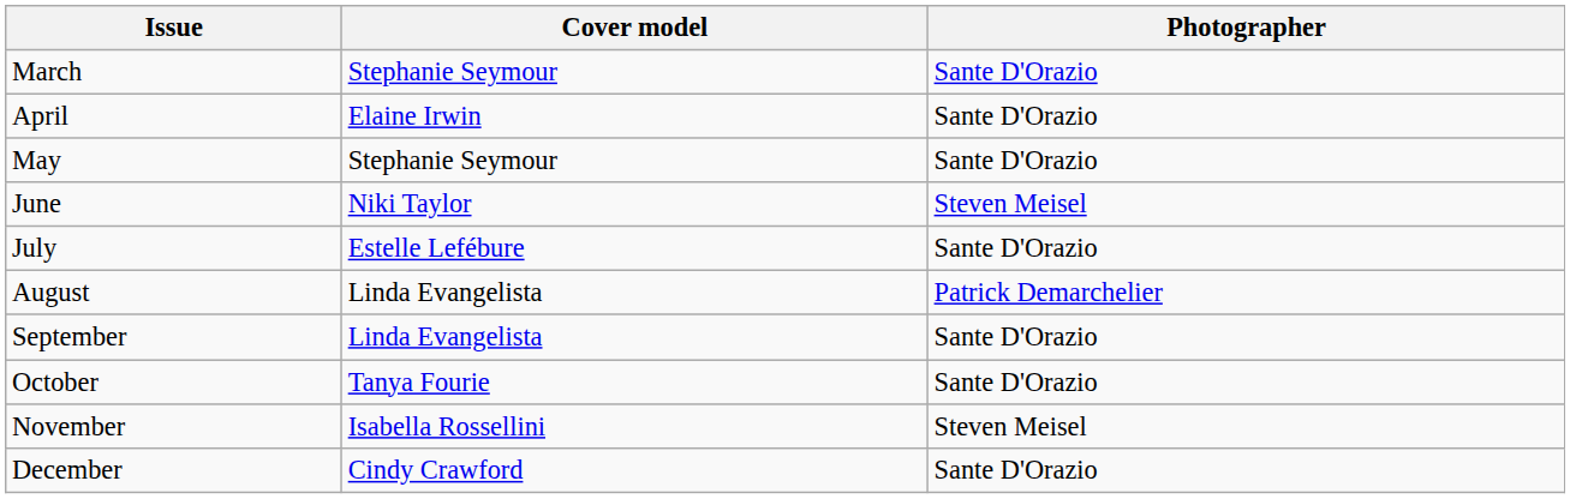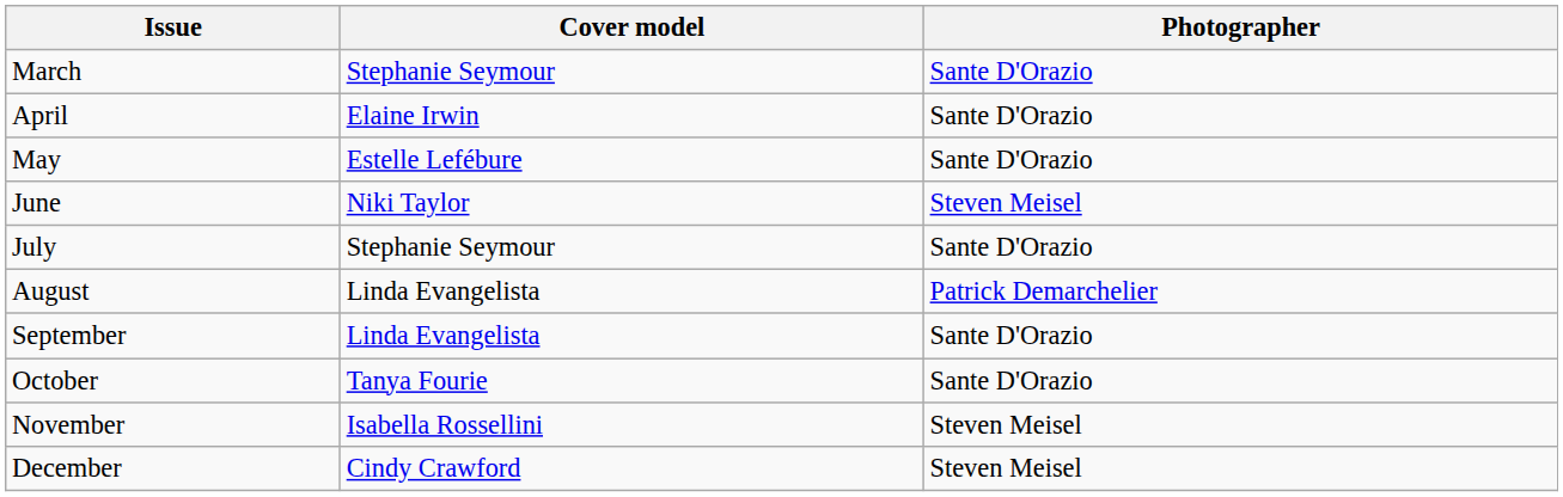 <table class="sortable wikitable"  style="font-size:95%; width:100%;">
 <tr>
 <th style="text-align:center;">Issue</th>
 <th style="text-align:center;">Cover model</th>
 <th style="text-align:center;">Photographer</th>
 </tr>
 <tr>
 <td>March</td>
 <td><a href='#'>Stephanie Seymour</a></td>
 <td><a href='#'>Sante D'Orazio</a></td>
 </tr>
 <tr>
 <td>April</td>
 <td><a href='#'>Elaine Irwin</a></td>
 <td>Sante D'Orazio</td>
 </tr>
 <tr>
 <td>May</td>
-<td>Stephanie Seymour</td>
+<td><a href='#'>Estelle Lefébure</a></td>
 <td>Sante D'Orazio</td>
 </tr>
 <tr>
 <td>June</td>
 <td><a href='#'>Niki Taylor</a></td>
 <td><a href='#'>Steven Meisel</a></td>
 </tr>
 <tr>
 <td>July</td>
-<td><a href='#'>Estelle Lefébure</a></td>
+<td>Stephanie Seymour</td>
 <td>Sante D'Orazio</td>
 </tr>
 <tr>
 <td>August</td>
 <td>Linda Evangelista</td>
 <td><a href='#'>Patrick Demarchelier</a></td>
 </tr>
 <tr>
 <td>September</td>
 <td><a href='#'>Linda Evangelista</a></td>
 <td>Sante D'Orazio</td>
 </tr>
 <tr>
 <td>October</td>
 <td><a href='#'>Tanya Fourie</a></td>
 <td>Sante D'Orazio</td>
 </tr>
 <tr>
 <td>November</td>
 <td><a href='#'>Isabella Rossellini</a></td>
 <td>Steven Meisel</td>
 </tr>
 <tr>
 <td>December</td>
 <td><a href='#'>Cindy Crawford</a></td>
-<td>Sante D'Orazio</td>
+<td>Steven Meisel</td>
 </tr>
 </table>
